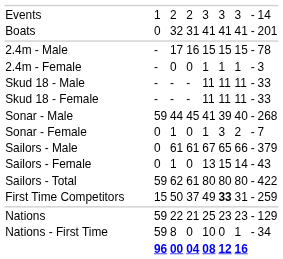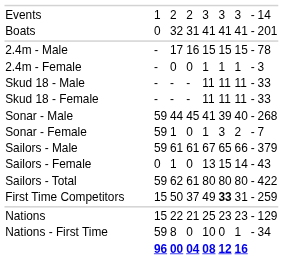 <table>
 <tr>
 </tr>
 <tr>
 </tr>
 <tr>
 </tr>
 <tr>
 </tr>
 <tr>
 </tr>
 <tr>
 </tr>
 <tr>
 </tr>
 <tr>
 </tr>
 <tr>
 </tr>
 <tr>
 </tr>
 <tr>
 </tr>
 <tr>
 </tr>
 <tr>
 </tr>
 <tr>
 </tr>
 <tr>
 </tr>
 <tr>
 </tr>
 <tr>
 </tr>
 <tr>
 </tr>
 <tr>
 </tr>
 <tr>
 </tr>
 <tr>
 </tr>
 <tr>
 </tr>
 <tr>
 </tr>
 <tr>
 </tr>
 <tr>
 </tr>
 <tr>
 </tr>
 <tr>
 </tr>
 <tr>
 </tr>
 <tr>
 </tr>
 <tr>
 </tr>
 <tr>
 </tr>
 <tr>
 </tr>
 <tr>
 </tr>
 <tr>
 </tr>
 <tr>
 <td colspan=30 bgcolor=lightgray></td>
 </tr>
 <tr>
 <td align=left>Events</td>
 <td></td>
 <td></td>
 <td></td>
 <td></td>
 <td></td>
 <td></td>
 <td></td>
 <td></td>
 <td></td>
 <td>1</td>
 <td>2</td>
 <td>2</td>
 <td>3</td>
 <td>3</td>
 <td>3</td>
 <td>-</td>
 <td>14</td>
 </tr>
 <tr>
 <td align=left>Boats</td>
 <td></td>
 <td></td>
 <td></td>
 <td></td>
 <td></td>
 <td></td>
 <td></td>
 <td></td>
 <td></td>
 <td>0</td>
 <td>32</td>
 <td>31</td>
 <td>41</td>
 <td>41</td>
 <td>41</td>
 <td>-</td>
 <td>201</td>
 </tr>
 <tr>
 <td colspan=30 bgcolor=lightgray></td>
 </tr>
 <tr>
 <td align=left>2.4m - Male</td>
 <td></td>
 <td></td>
 <td></td>
 <td></td>
 <td></td>
 <td></td>
 <td></td>
 <td></td>
 <td></td>
 <td>-</td>
 <td>17</td>
 <td>16</td>
 <td>15</td>
 <td>15</td>
 <td>15</td>
 <td>-</td>
 <td>78</td>
 </tr>
 <tr>
 <td align=left>2.4m - Female</td>
 <td></td>
 <td></td>
 <td></td>
 <td></td>
 <td></td>
 <td></td>
 <td></td>
 <td></td>
 <td></td>
 <td>-</td>
 <td>0</td>
 <td>0</td>
 <td>1</td>
 <td>1</td>
 <td>1</td>
 <td>-</td>
 <td>3</td>
 </tr>
 <tr>
 <td align=left>Skud 18 - Male</td>
 <td></td>
 <td></td>
 <td></td>
 <td></td>
 <td></td>
 <td></td>
 <td></td>
 <td></td>
 <td></td>
 <td>-</td>
 <td>-</td>
 <td>-</td>
 <td>11</td>
 <td>11</td>
 <td>11</td>
 <td>-</td>
 <td>33</td>
 </tr>
 <tr>
 <td align=left>Skud 18 - Female</td>
 <td></td>
 <td></td>
 <td></td>
 <td></td>
 <td></td>
 <td></td>
 <td></td>
 <td></td>
 <td></td>
 <td>-</td>
 <td>-</td>
 <td>-</td>
 <td>11</td>
 <td>11</td>
 <td>11</td>
 <td>-</td>
 <td>33</td>
 </tr>
 <tr>
 <td align=left>Sonar - Male</td>
 <td></td>
 <td></td>
 <td></td>
 <td></td>
 <td></td>
 <td></td>
 <td></td>
 <td></td>
 <td></td>
 <td>59</td>
 <td>44</td>
 <td>45</td>
 <td>41</td>
 <td>39</td>
 <td>40</td>
 <td>-</td>
 <td>268</td>
 </tr>
 <tr>
 <td align=left>Sonar - Female</td>
 <td></td>
 <td></td>
 <td></td>
 <td></td>
 <td></td>
 <td></td>
 <td></td>
 <td></td>
 <td></td>
-<td>0</td>
+<td>59</td>
 <td>1</td>
 <td>0</td>
 <td>1</td>
 <td>3</td>
 <td>2</td>
 <td>-</td>
 <td>7</td>
 </tr>
 <tr>
 <td align=left>Sailors - Male</td>
 <td></td>
 <td></td>
 <td></td>
 <td></td>
 <td></td>
 <td></td>
 <td></td>
 <td></td>
 <td></td>
-<td>0</td>
+<td>59</td>
 <td>61</td>
 <td>61</td>
 <td>67</td>
 <td>65</td>
 <td>66</td>
 <td>-</td>
 <td>379</td>
 </tr>
 <tr>
 <td align=left>Sailors - Female</td>
 <td></td>
 <td></td>
 <td></td>
 <td></td>
 <td></td>
 <td></td>
 <td></td>
 <td></td>
 <td></td>
 <td>0</td>
 <td>1</td>
 <td>0</td>
 <td>13</td>
 <td>15</td>
 <td>14</td>
 <td>-</td>
 <td>43</td>
 </tr>
 <tr>
 <td align=left>Sailors - Total</td>
 <td></td>
 <td></td>
 <td></td>
 <td></td>
 <td></td>
 <td></td>
 <td></td>
 <td></td>
 <td></td>
 <td>59</td>
 <td>62</td>
 <td>61</td>
 <td>80</td>
 <td>80</td>
 <td>80</td>
 <td>-</td>
 <td>422</td>
 </tr>
 <tr>
 <td align=left>First Time Competitors</td>
 <td></td>
 <td></td>
 <td></td>
 <td></td>
 <td></td>
 <td></td>
 <td></td>
 <td></td>
 <td></td>
 <td>15</td>
 <td>50</td>
 <td>37</td>
 <td>49</td>
 <td><strong>33</strong></td>
 <td>31</td>
 <td>-</td>
 <td>259</td>
 </tr>
 <tr>
 <td colspan=30 bgcolor=lightgray></td>
 </tr>
 <tr>
 <td align=left>Nations</td>
 <td></td>
 <td></td>
 <td></td>
 <td></td>
 <td></td>
 <td></td>
 <td></td>
 <td></td>
 <td></td>
-<td>59</td>
+<td>15</td>
 <td>22</td>
 <td>21</td>
 <td>25</td>
 <td>23</td>
 <td>23</td>
 <td>-</td>
 <td>129</td>
 </tr>
 <tr>
 <td align=left>Nations - First Time</td>
 <td></td>
 <td></td>
 <td></td>
 <td></td>
 <td></td>
 <td></td>
 <td></td>
 <td></td>
 <td></td>
 <td>59</td>
 <td>8</td>
 <td>0</td>
 <td>10</td>
 <td>0</td>
 <td>1</td>
 <td>-</td>
 <td>34</td>
 </tr>
 <tr>
 <th></th>
 <th></th>
 <th></th>
 <th></th>
 <th></th>
 <th></th>
 <th></th>
 <th></th>
 <th></th>
 <th></th>
 <th><a href='#'>96</a></th>
 <th><a href='#'>00</a></th>
 <th><a href='#'>04</a></th>
 <th><a href='#'>08</a></th>
 <th><a href='#'>12</a></th>
 <th><a href='#'>16</a></th>
 <th></th>
 </tr>
 </table>
